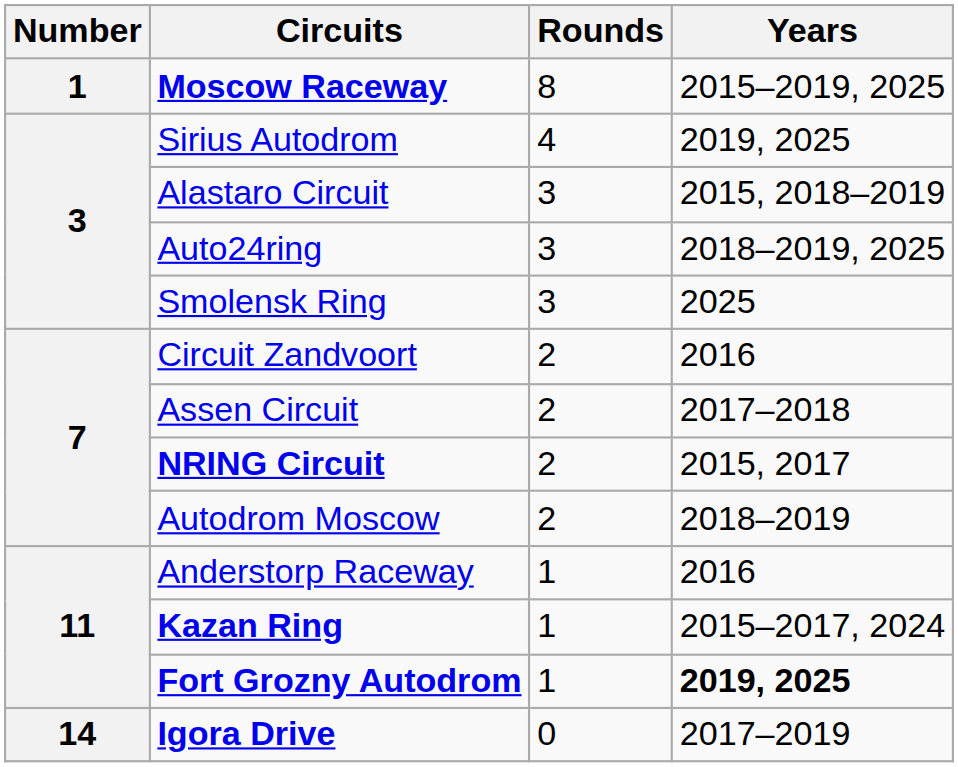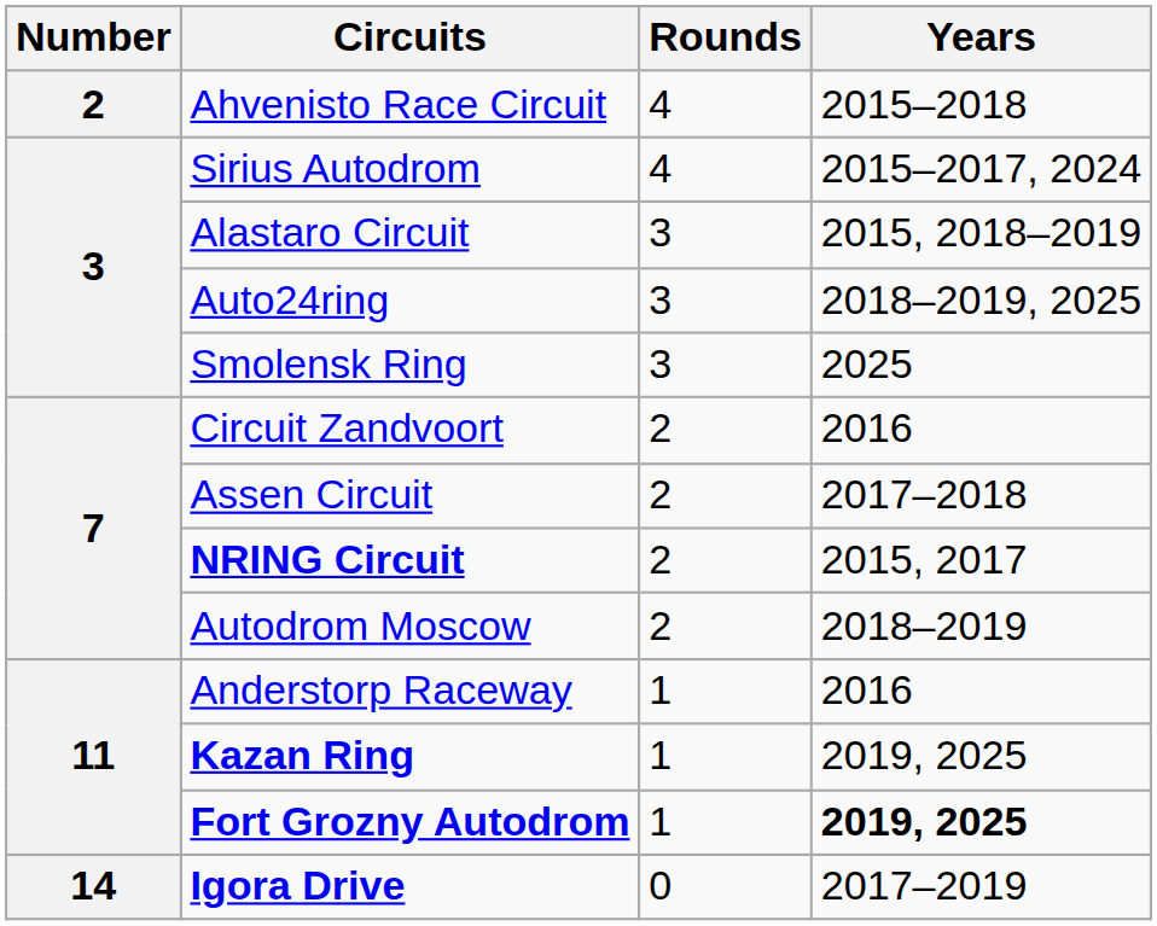 <table class="wikitable" style="text-align=center">
 <tr>
 <th>Number</th>
 <th>Circuits</th>
 <th>Rounds</th>
 <th>Years</th>
 </tr>
 <tr>
-<th>1</th>
-<td> <strong><a href='#'>Moscow Raceway</a></strong></td>
-<td>8</td>
-<td>2015–2019, 2025</td>
+<th>2</th>
+<td> <a href='#'>Ahvenisto Race Circuit</a></td>
+<td>4</td>
+<td>2015–2018</td>
 </tr>
 <tr>
 <th rowspan=4>3</th>
 <td> <a href='#'>Sirius Autodrom</a></td>
 <td>4</td>
-<td>2019, 2025</td>
+<td>2015–2017, 2024</td>
 </tr>
 <tr>
 <td> <a href='#'>Alastaro Circuit</a></td>
 <td>3</td>
 <td>2015, 2018–2019</td>
 </tr>
 <tr>
 <td> <a href='#'>Auto24ring</a></td>
 <td>3</td>
 <td>2018–2019, 2025</td>
 </tr>
 <tr>
 <td> <a href='#'>Smolensk Ring</a></td>
 <td>3</td>
 <td>2025</td>
 </tr>
 <tr>
 <th rowspan=4>7</th>
 <td> <a href='#'>Circuit Zandvoort</a></td>
 <td>2</td>
 <td>2016</td>
 </tr>
 <tr>
 <td> <a href='#'>Assen Circuit</a></td>
 <td>2</td>
 <td>2017–2018</td>
 </tr>
 <tr>
 <td> <strong><a href='#'>NRING Circuit</a></strong></td>
 <td>2</td>
 <td>2015, 2017</td>
 </tr>
 <tr>
 <td> <a href='#'>Autodrom Moscow</a></td>
 <td>2</td>
 <td>2018–2019</td>
 </tr>
 <tr>
 <th rowspan=3>11</th>
 <td> <a href='#'>Anderstorp Raceway</a></td>
 <td>1</td>
 <td>2016</td>
 </tr>
 <tr>
 <td> <strong><a href='#'>Kazan Ring</a></strong></td>
 <td>1</td>
-<td>2015–2017, 2024</td>
+<td>2019, 2025</td>
 </tr>
 <tr>
 <td> <strong><a href='#'>Fort Grozny Autodrom</a></strong></td>
 <td>1</td>
 <td><strong>2019, 2025</strong></td>
 </tr>
 <tr>
 <th>14</th>
 <td> <strong><a href='#'>Igora Drive</a></strong></td>
 <td>0</td>
 <td>2017–2019</td>
 </tr>
 </table>
